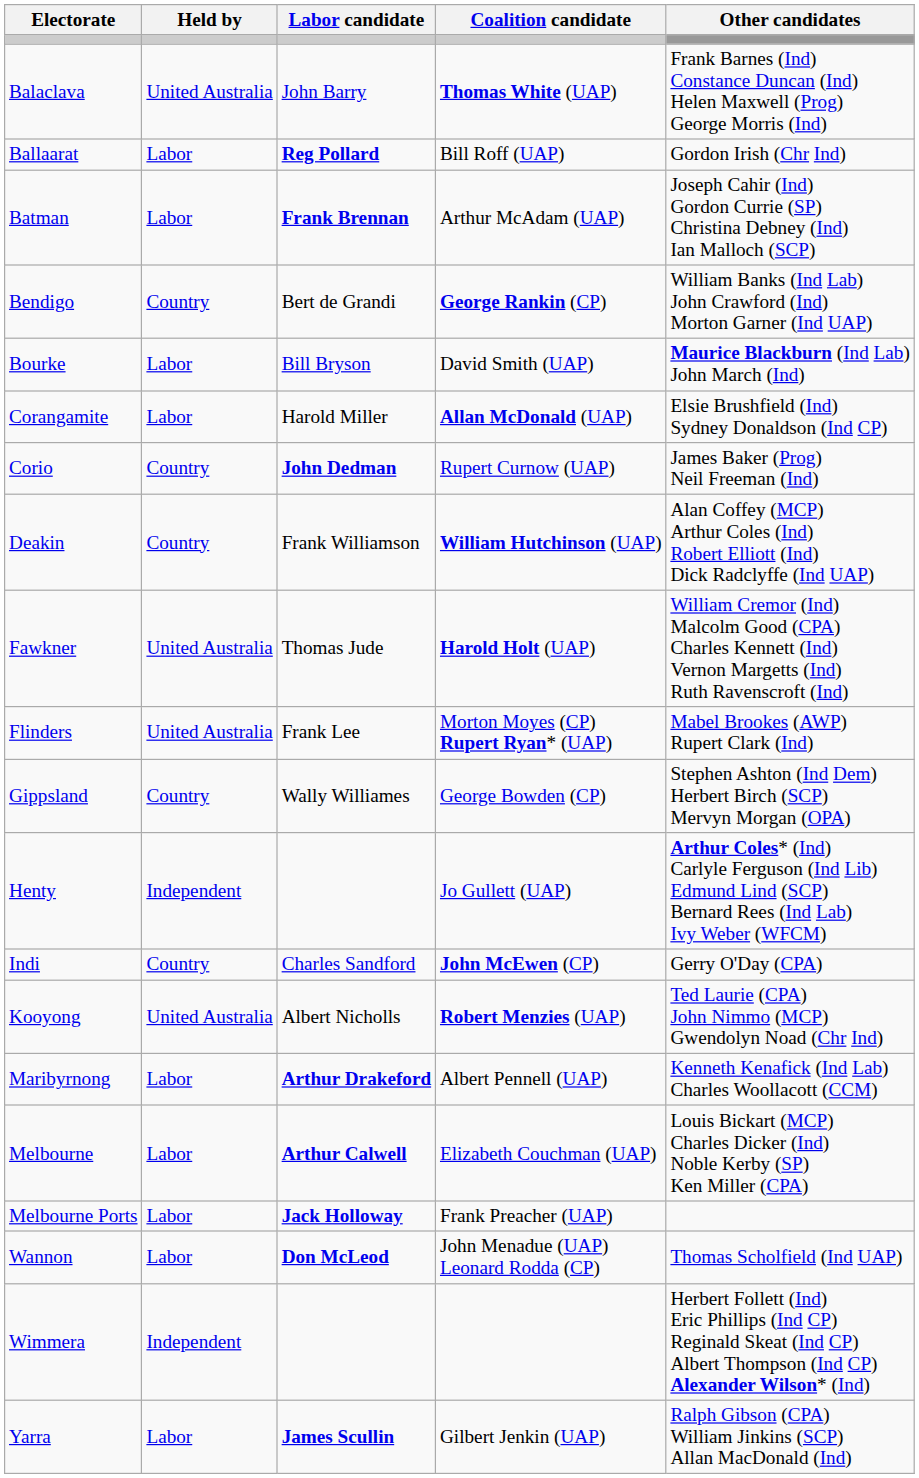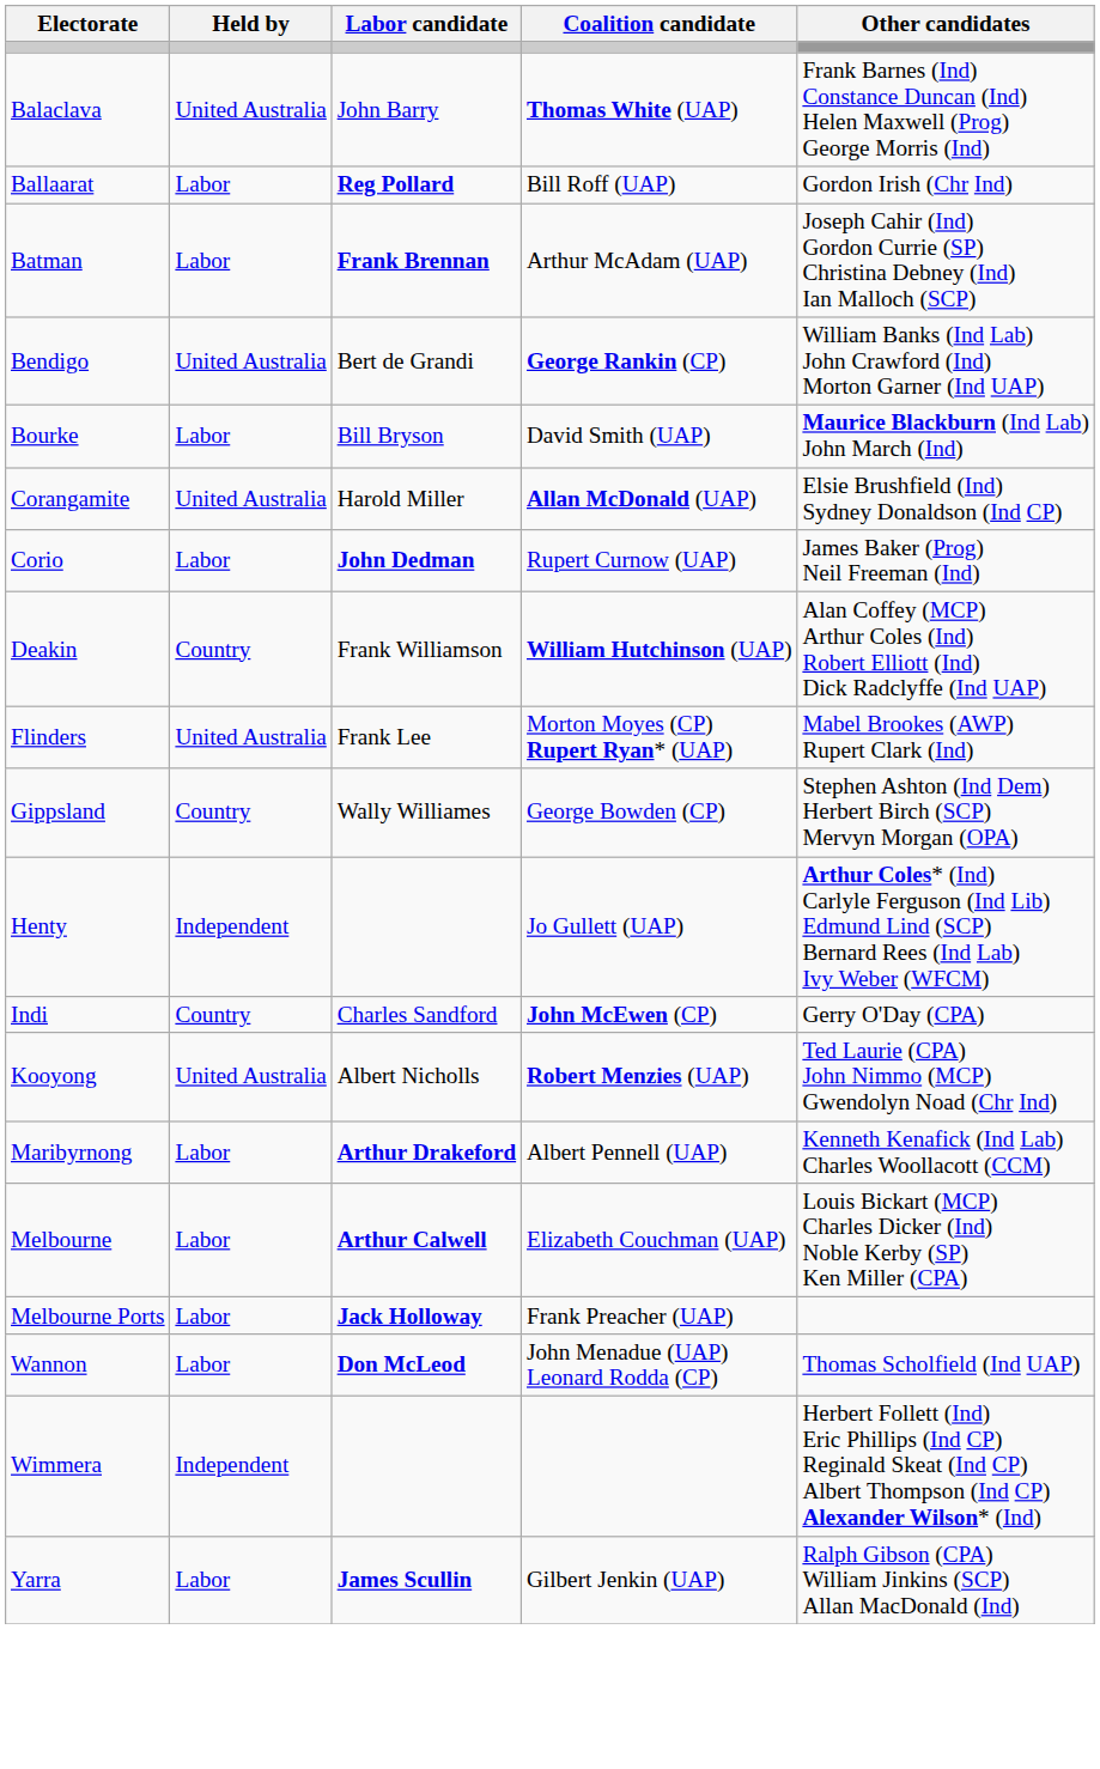 <table class="wikitable">
 <tr>
 <th>Electorate</th>
 <th>Held by</th>
 <th><a href='#'>Labor</a> candidate</th>
 <th><a href='#'>Coalition</a> candidate</th>
 <th>Other candidates</th>
 </tr>
 <tr bgcolor="#cccccc">
 <td></td>
 <td></td>
 <td></td>
 <td></td>
 <td bgcolor="#999999"></td>
 </tr>
 <tr>
 <td><a href='#'>Balaclava</a></td>
 <td><a href='#'>United Australia</a></td>
 <td><a href='#'>John Barry</a></td>
 <td><strong><a href='#'>Thomas White</a></strong> (<a href='#'>UAP</a>)</td>
 <td>Frank Barnes (<a href='#'>Ind</a>)<br><a href='#'>Constance Duncan</a> (<a href='#'>Ind</a>)<br>Helen Maxwell (<a href='#'>Prog</a>)<br>George Morris (<a href='#'>Ind</a>)</td>
 </tr>
 <tr>
 <td><a href='#'>Ballaarat</a></td>
 <td><a href='#'>Labor</a></td>
 <td><strong><a href='#'>Reg Pollard</a></strong></td>
 <td>Bill Roff (<a href='#'>UAP</a>)</td>
 <td>Gordon Irish (<a href='#'>Chr</a> <a href='#'>Ind</a>)</td>
 </tr>
 <tr>
 <td><a href='#'>Batman</a></td>
 <td><a href='#'>Labor</a></td>
 <td><strong><a href='#'>Frank Brennan</a></strong></td>
 <td>Arthur McAdam (<a href='#'>UAP</a>)</td>
 <td>Joseph Cahir (<a href='#'>Ind</a>)<br>Gordon Currie (<a href='#'>SP</a>)<br>Christina Debney (<a href='#'>Ind</a>)<br>Ian Malloch (<a href='#'>SCP</a>)</td>
 </tr>
 <tr>
 <td><a href='#'>Bendigo</a></td>
-<td><a href='#'>Country</a></td>
+<td><a href='#'>United Australia</a></td>
 <td>Bert de Grandi</td>
 <td><strong><a href='#'>George Rankin</a></strong> (<a href='#'>CP</a>)</td>
 <td>William Banks (<a href='#'>Ind</a> <a href='#'>Lab</a>)<br>John Crawford (<a href='#'>Ind</a>)<br>Morton Garner (<a href='#'>Ind</a> <a href='#'>UAP</a>)</td>
 </tr>
 <tr>
 <td><a href='#'>Bourke</a></td>
 <td><a href='#'>Labor</a></td>
 <td><a href='#'>Bill Bryson</a></td>
 <td>David Smith (<a href='#'>UAP</a>)</td>
 <td><strong><a href='#'>Maurice Blackburn</a></strong> (<a href='#'>Ind</a> <a href='#'>Lab</a>)<br>John March (<a href='#'>Ind</a>)</td>
 </tr>
 <tr>
 <td><a href='#'>Corangamite</a></td>
-<td><a href='#'>Labor</a></td>
+<td><a href='#'>United Australia</a></td>
 <td>Harold Miller</td>
 <td><strong><a href='#'>Allan McDonald</a></strong> (<a href='#'>UAP</a>)</td>
 <td>Elsie Brushfield (<a href='#'>Ind</a>)<br>Sydney Donaldson (<a href='#'>Ind</a> <a href='#'>CP</a>)</td>
 </tr>
 <tr>
 <td><a href='#'>Corio</a></td>
-<td><a href='#'>Country</a></td>
+<td><a href='#'>Labor</a></td>
 <td><strong><a href='#'>John Dedman</a></strong></td>
 <td><a href='#'>Rupert Curnow</a> (<a href='#'>UAP</a>)</td>
 <td>James Baker (<a href='#'>Prog</a>)<br>Neil Freeman (<a href='#'>Ind</a>)</td>
 </tr>
 <tr>
 <td><a href='#'>Deakin</a></td>
 <td><a href='#'>Country</a></td>
 <td>Frank Williamson</td>
 <td><strong><a href='#'>William Hutchinson</a></strong> (<a href='#'>UAP</a>)</td>
 <td>Alan Coffey (<a href='#'>MCP</a>)<br>Arthur Coles (<a href='#'>Ind</a>)<br><a href='#'>Robert Elliott</a> (<a href='#'>Ind</a>)<br>Dick Radclyffe (<a href='#'>Ind</a> <a href='#'>UAP</a>)</td>
-</tr>
-<tr>
-<td><a href='#'>Fawkner</a></td>
-<td><a href='#'>United Australia</a></td>
-<td>Thomas Jude</td>
-<td><strong><a href='#'>Harold Holt</a></strong> (<a href='#'>UAP</a>)</td>
-<td><a href='#'>William Cremor</a> (<a href='#'>Ind</a>)<br>Malcolm Good (<a href='#'>CPA</a>)<br>Charles Kennett (<a href='#'>Ind</a>)<br>Vernon Margetts (<a href='#'>Ind</a>)<br>Ruth Ravenscroft (<a href='#'>Ind</a>)</td>
 </tr>
 <tr>
 <td><a href='#'>Flinders</a></td>
 <td><a href='#'>United Australia</a></td>
 <td>Frank Lee</td>
 <td><a href='#'>Morton Moyes</a> (<a href='#'>CP</a>)<br><strong><a href='#'>Rupert Ryan</a></strong>* (<a href='#'>UAP</a>)</td>
 <td><a href='#'>Mabel Brookes</a> (<a href='#'>AWP</a>)<br>Rupert Clark (<a href='#'>Ind</a>)</td>
 </tr>
 <tr>
 <td><a href='#'>Gippsland</a></td>
 <td><a href='#'>Country</a></td>
 <td>Wally Williames</td>
 <td><a href='#'>George Bowden</a> (<a href='#'>CP</a>)</td>
 <td>Stephen Ashton (<a href='#'>Ind</a> <a href='#'>Dem</a>)<br>Herbert Birch (<a href='#'>SCP</a>)<br>Mervyn Morgan (<a href='#'>OPA</a>)</td>
 </tr>
 <tr>
 <td><a href='#'>Henty</a></td>
 <td><a href='#'>Independent</a></td>
 <td></td>
 <td><a href='#'>Jo Gullett</a> (<a href='#'>UAP</a>)</td>
 <td><strong><a href='#'>Arthur Coles</a></strong>* (<a href='#'>Ind</a>)<br>Carlyle Ferguson (<a href='#'>Ind</a> <a href='#'>Lib</a>)<br><a href='#'>Edmund Lind</a> (<a href='#'>SCP</a>)<br>Bernard Rees (<a href='#'>Ind</a> <a href='#'>Lab</a>)<br><a href='#'>Ivy Weber</a> (<a href='#'>WFCM</a>)</td>
 </tr>
 <tr>
 <td><a href='#'>Indi</a></td>
 <td><a href='#'>Country</a></td>
 <td><a href='#'>Charles Sandford</a></td>
 <td><strong><a href='#'>John McEwen</a></strong> (<a href='#'>CP</a>)</td>
 <td>Gerry O'Day (<a href='#'>CPA</a>)</td>
 </tr>
 <tr>
 <td><a href='#'>Kooyong</a></td>
 <td><a href='#'>United Australia</a></td>
 <td>Albert Nicholls</td>
 <td><strong><a href='#'>Robert Menzies</a></strong> (<a href='#'>UAP</a>)</td>
 <td><a href='#'>Ted Laurie</a> (<a href='#'>CPA</a>)<br><a href='#'>John Nimmo</a> (<a href='#'>MCP</a>)<br>Gwendolyn Noad (<a href='#'>Chr</a> <a href='#'>Ind</a>)</td>
 </tr>
 <tr>
 <td><a href='#'>Maribyrnong</a></td>
 <td><a href='#'>Labor</a></td>
 <td><strong><a href='#'>Arthur Drakeford</a></strong></td>
 <td>Albert Pennell (<a href='#'>UAP</a>)</td>
 <td><a href='#'>Kenneth Kenafick</a> (<a href='#'>Ind</a> <a href='#'>Lab</a>)<br>Charles Woollacott (<a href='#'>CCM</a>)</td>
 </tr>
 <tr>
 <td><a href='#'>Melbourne</a></td>
 <td><a href='#'>Labor</a></td>
 <td><strong><a href='#'>Arthur Calwell</a></strong></td>
 <td><a href='#'>Elizabeth Couchman</a> (<a href='#'>UAP</a>)</td>
 <td>Louis Bickart (<a href='#'>MCP</a>)<br>Charles Dicker (<a href='#'>Ind</a>)<br>Noble Kerby (<a href='#'>SP</a>)<br>Ken Miller (<a href='#'>CPA</a>)</td>
 </tr>
 <tr>
 <td><a href='#'>Melbourne Ports</a></td>
 <td><a href='#'>Labor</a></td>
 <td><strong><a href='#'>Jack Holloway</a></strong></td>
 <td>Frank Preacher (<a href='#'>UAP</a>)</td>
 <td></td>
 </tr>
 <tr>
 <td><a href='#'>Wannon</a></td>
 <td><a href='#'>Labor</a></td>
 <td><strong><a href='#'>Don McLeod</a></strong></td>
 <td>John Menadue (<a href='#'>UAP</a>)<br><a href='#'>Leonard Rodda</a> (<a href='#'>CP</a>)</td>
 <td><a href='#'>Thomas Scholfield</a> (<a href='#'>Ind</a> <a href='#'>UAP</a>)</td>
 </tr>
 <tr>
 <td><a href='#'>Wimmera</a></td>
 <td><a href='#'>Independent</a></td>
 <td></td>
 <td></td>
 <td>Herbert Follett (<a href='#'>Ind</a>)<br>Eric Phillips (<a href='#'>Ind</a> <a href='#'>CP</a>)<br>Reginald Skeat (<a href='#'>Ind</a> <a href='#'>CP</a>)<br>Albert Thompson (<a href='#'>Ind</a> <a href='#'>CP</a>)<br><strong><a href='#'>Alexander Wilson</a></strong>* (<a href='#'>Ind</a>)</td>
 </tr>
 <tr>
 <td><a href='#'>Yarra</a></td>
 <td><a href='#'>Labor</a></td>
 <td><strong><a href='#'>James Scullin</a></strong></td>
 <td>Gilbert Jenkin (<a href='#'>UAP</a>)</td>
 <td><a href='#'>Ralph Gibson</a> (<a href='#'>CPA</a>)<br>William Jinkins (<a href='#'>SCP</a>)<br>Allan MacDonald (<a href='#'>Ind</a>)</td>
 </tr>
 </table>
